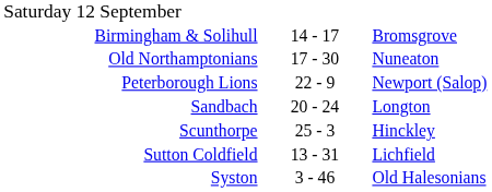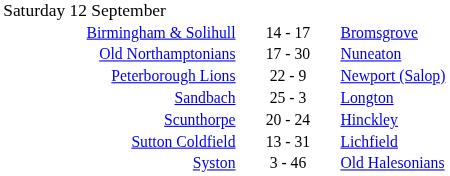 <table style="width:70%;" cellspacing="1">
 <tr>
 <th width=35%></th>
 <th width=15%></th>
 <th></th>
 </tr>
 <tr>
 <td>Saturday 12 September</td>
 </tr>
 <tr style=font-size:90%>
 <td align=right><a href='#'>Birmingham & Solihull</a></td>
 <td align=center>14 - 17</td>
 <td><a href='#'>Bromsgrove</a></td>
 </tr>
 <tr style=font-size:90%>
 <td align=right><a href='#'>Old Northamptonians</a></td>
 <td align=center>17 - 30</td>
 <td><a href='#'>Nuneaton</a></td>
 </tr>
 <tr style=font-size:90%>
 <td align=right><a href='#'>Peterborough Lions</a></td>
 <td align=center>22 - 9</td>
 <td><a href='#'>Newport (Salop)</a></td>
 </tr>
 <tr style=font-size:90%>
 <td align=right><a href='#'>Sandbach</a></td>
-<td align=center>20 - 24</td>
+<td align=center>25 - 3</td>
 <td><a href='#'>Longton</a></td>
 </tr>
 <tr style=font-size:90%>
 <td align=right><a href='#'>Scunthorpe</a></td>
-<td align=center>25 - 3</td>
+<td align=center>20 - 24</td>
 <td><a href='#'>Hinckley</a></td>
 </tr>
 <tr style=font-size:90%>
 <td align=right><a href='#'>Sutton Coldfield</a></td>
 <td align=center>13 - 31</td>
 <td><a href='#'>Lichfield</a></td>
 </tr>
 <tr style=font-size:90%>
 <td align=right><a href='#'>Syston</a></td>
 <td align=center>3 - 46</td>
 <td><a href='#'>Old Halesonians</a></td>
 </tr>
 </table>
